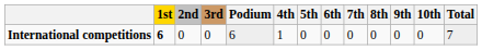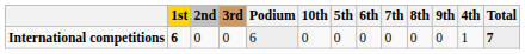 <table class="wikitable">
 <tr>
 <th></th>
 <th style="background: gold;">1st</th>
 <th style="background: silver;">2nd</th>
 <th style="background: #c96;">3rd</th>
 <th>Podium</th>
-<th>4th</th>
+<th>10th</th>
 <th>5th</th>
 <th>6th</th>
 <th>7th</th>
 <th>8th</th>
 <th>9th</th>
-<th>10th</th>
+<th>4th</th>
 <th>Total</th>
 </tr>
 <tr>
 <td><strong>International competitions</strong></td>
 <td><strong>6</strong></td>
 <td>0</td>
 <td>0</td>
 <td style="background: #EEEEEE;">6</td>
-<td>1</td>
 <td>0</td>
 <td>0</td>
 <td>0</td>
 <td>0</td>
 <td>0</td>
 <td>0</td>
-<td style="background: #EEEEEE;">7</td>
+<td>1</td>
+<td style="background: #EEEEEE;"><strong>7</strong></td>
 </tr>
 </table>
